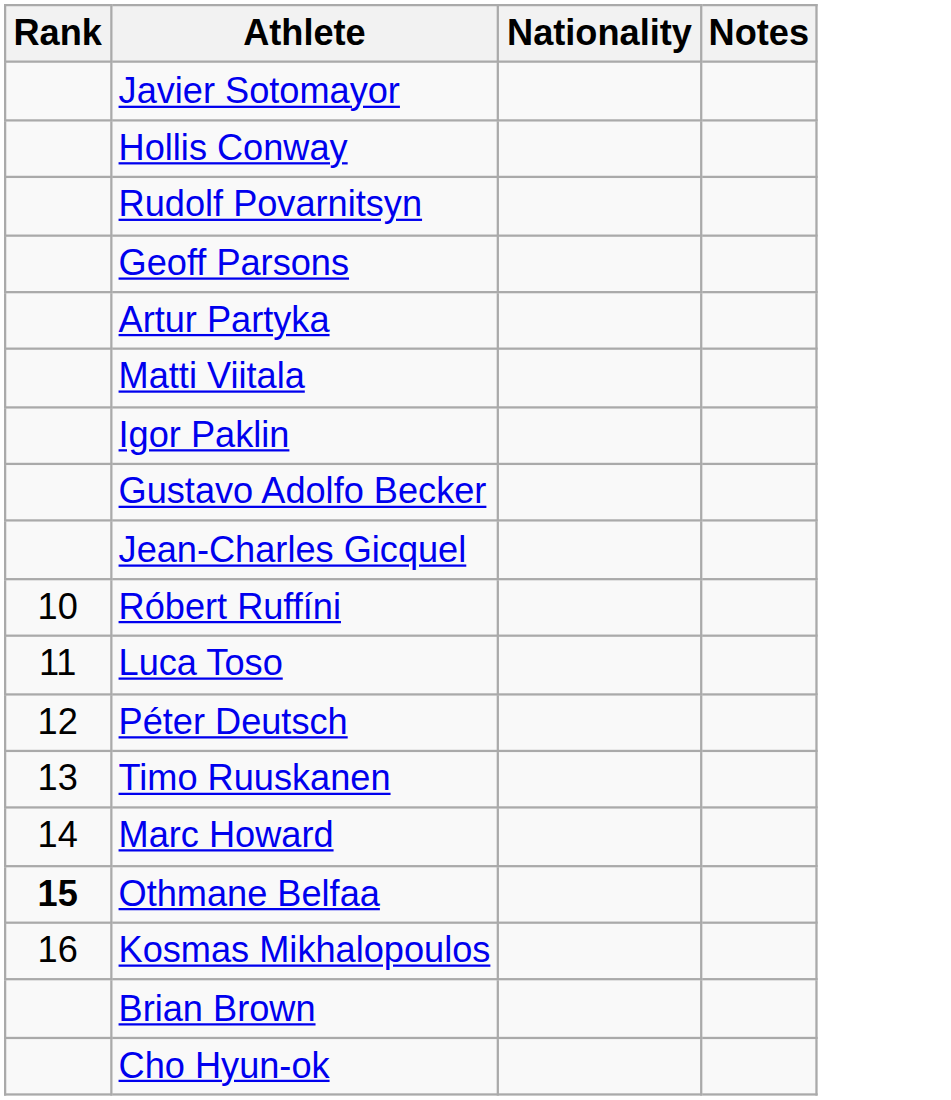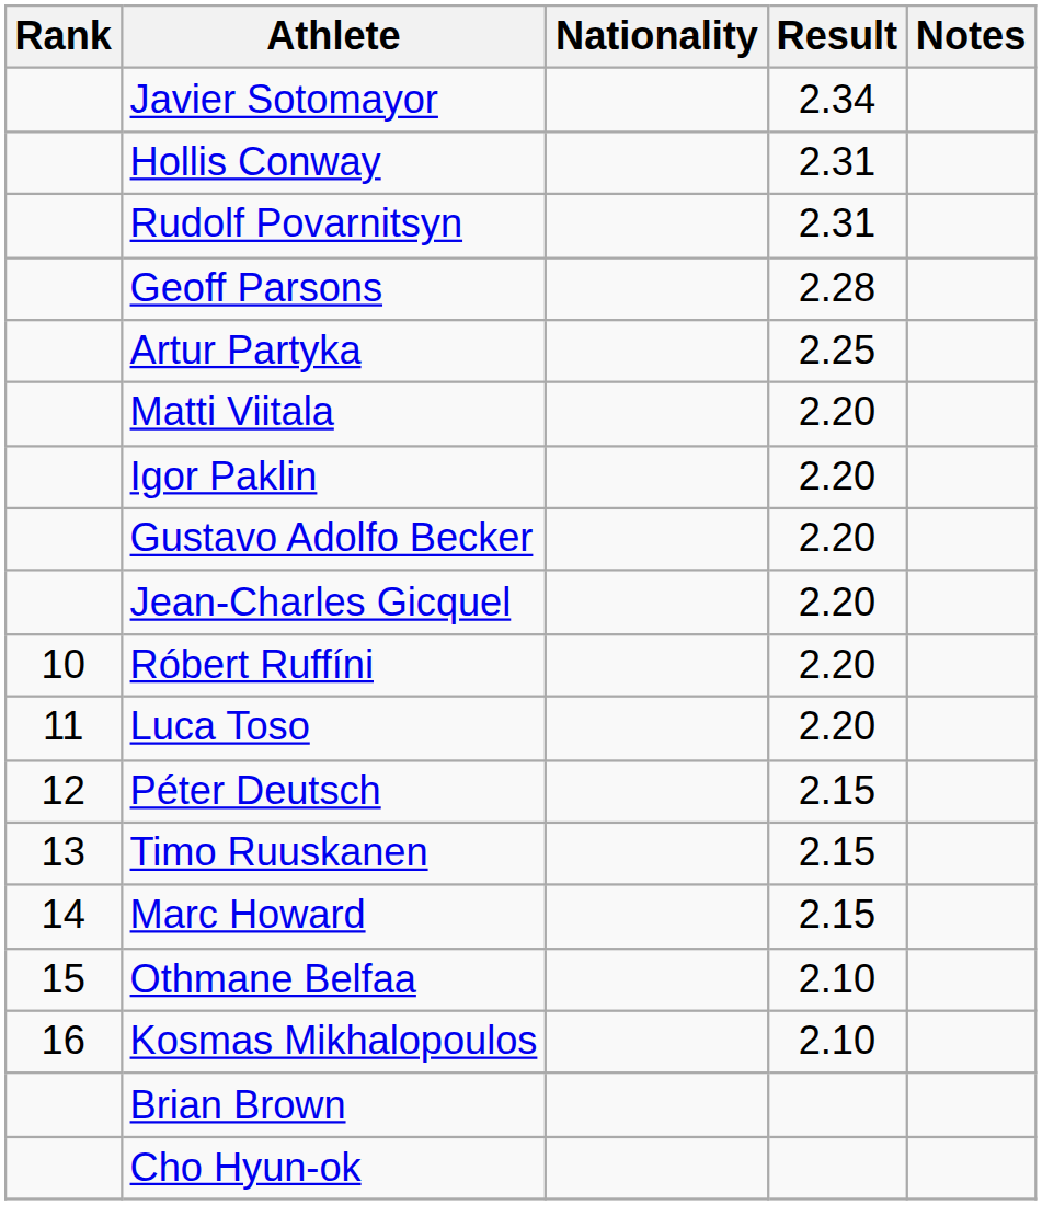 <table class="wikitable sortable" style="text-align:center">
 <tr>
 <th>Rank</th>
 <th>Athlete</th>
 <th>Nationality</th>
+<th>Result</th>
 <th>Notes</th>
 </tr>
 <tr>
 <td></td>
 <td align=left><a href='#'>Javier Sotomayor</a></td>
 <td align=left></td>
+<td>2.34</td>
 <td></td>
 </tr>
 <tr>
 <td></td>
 <td align=left><a href='#'>Hollis Conway</a></td>
 <td align=left></td>
+<td>2.31</td>
 <td></td>
 </tr>
 <tr>
 <td></td>
 <td align=left><a href='#'>Rudolf Povarnitsyn</a></td>
 <td align=left></td>
+<td>2.31</td>
 <td></td>
 </tr>
 <tr>
 <td></td>
 <td align=left><a href='#'>Geoff Parsons</a></td>
 <td align=left></td>
+<td>2.28</td>
 <td></td>
 </tr>
 <tr>
 <td></td>
 <td align=left><a href='#'>Artur Partyka</a></td>
 <td align=left></td>
+<td>2.25</td>
 <td></td>
 </tr>
 <tr>
 <td></td>
 <td align=left><a href='#'>Matti Viitala</a></td>
 <td align=left></td>
+<td>2.20</td>
 <td></td>
 </tr>
 <tr>
 <td></td>
 <td align=left><a href='#'>Igor Paklin</a></td>
 <td align=left></td>
+<td>2.20</td>
 <td></td>
 </tr>
 <tr>
 <td></td>
 <td align=left><a href='#'>Gustavo Adolfo Becker</a></td>
 <td align=left></td>
+<td>2.20</td>
 <td></td>
 </tr>
 <tr>
 <td></td>
 <td align=left><a href='#'>Jean-Charles Gicquel</a></td>
 <td align=left></td>
+<td>2.20</td>
 <td></td>
 </tr>
 <tr>
 <td>10</td>
 <td align=left><a href='#'>Róbert Ruffíni</a></td>
 <td align=left></td>
+<td>2.20</td>
 <td></td>
 </tr>
 <tr>
 <td>11</td>
 <td align=left><a href='#'>Luca Toso</a></td>
 <td align=left></td>
+<td>2.20</td>
 <td></td>
 </tr>
 <tr>
 <td>12</td>
 <td align=left><a href='#'>Péter Deutsch</a></td>
 <td align=left></td>
+<td>2.15</td>
 <td></td>
 </tr>
 <tr>
 <td>13</td>
 <td align=left><a href='#'>Timo Ruuskanen</a></td>
 <td align=left></td>
+<td>2.15</td>
 <td></td>
 </tr>
 <tr>
 <td>14</td>
 <td align=left><a href='#'>Marc Howard</a></td>
 <td align=left></td>
+<td>2.15</td>
 <td></td>
 </tr>
 <tr>
-<td><strong>15</strong></td>
+<td>15</td>
 <td align=left><a href='#'>Othmane Belfaa</a></td>
 <td align=left></td>
+<td>2.10</td>
 <td></td>
 </tr>
 <tr>
 <td>16</td>
 <td align=left><a href='#'>Kosmas Mikhalopoulos</a></td>
 <td align=left></td>
+<td>2.10</td>
 <td></td>
 </tr>
 <tr>
 <td></td>
 <td align=left><a href='#'>Brian Brown</a></td>
 <td align=left></td>
 <td></td>
+<td></td>
 </tr>
 <tr>
 <td></td>
 <td align=left><a href='#'>Cho Hyun-ok</a></td>
 <td align=left></td>
 <td></td>
+<td></td>
 </tr>
 </table>
